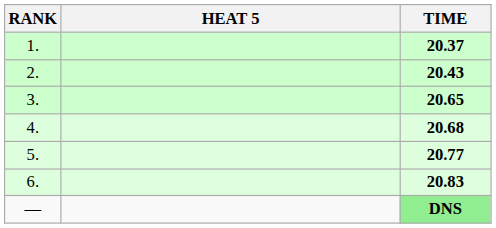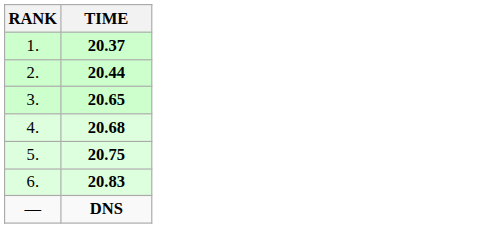 <table class="wikitable" style="border-collapse: collapse; font-size: 90%;">
 <tr>
 <th>RANK</th>
-<th style="width: 20em">HEAT 5</th>
 <th style="width: 5em">TIME</th>
 </tr>
 <tr style="background:#ccffcc;">
 <td align="center">1.</td>
-<td></td>
 <td align="center"><strong>20.37</strong></td>
 </tr>
 <tr style="background:#ccffcc;">
 <td align="center">2.</td>
-<td></td>
-<td align="center"><strong>20.43</strong></td>
+<td align="center"><strong>20.44</strong></td>
 </tr>
 <tr style="background:#ccffcc;">
 <td align="center">3.</td>
-<td></td>
 <td align="center"><strong>20.65</strong></td>
 </tr>
 <tr style="background:#ddffdd;">
 <td align="center">4.</td>
-<td></td>
 <td align="center"><strong>20.68</strong></td>
 </tr>
 <tr style="background:#ddffdd;">
 <td align="center">5.</td>
-<td></td>
-<td align="center"><strong>20.77</strong></td>
+<td align="center"><strong>20.75</strong></td>
 </tr>
 <tr style="background:#ddffdd;">
 <td align="center">6.</td>
-<td></td>
 <td align="center"><strong>20.83</strong></td>
 </tr>
 <tr>
 <td align="center">—</td>
-<td></td>
-<td align="center" style="background: lightgreen;"><strong>DNS</strong></td>
+<td align="center"><strong>DNS</strong></td>
 </tr>
 </table>
